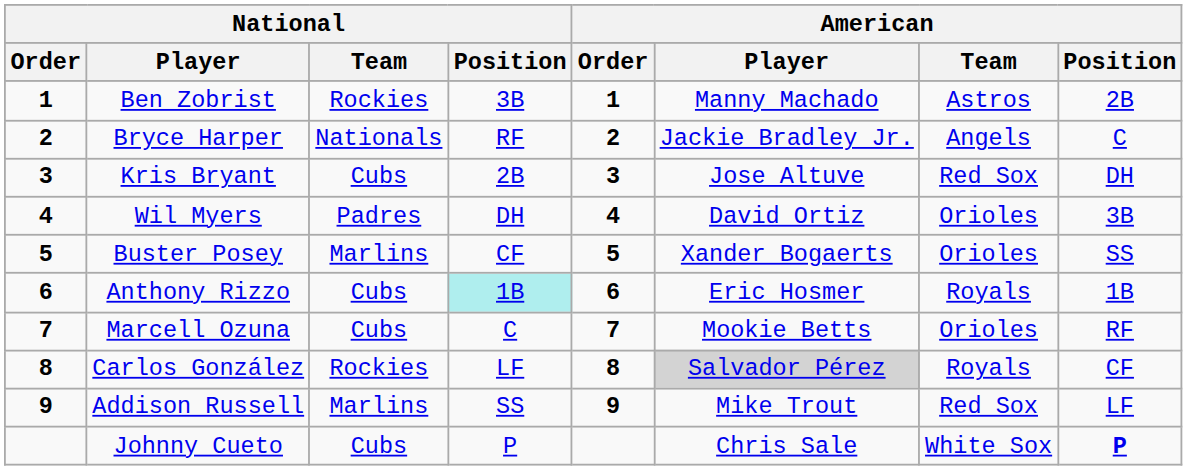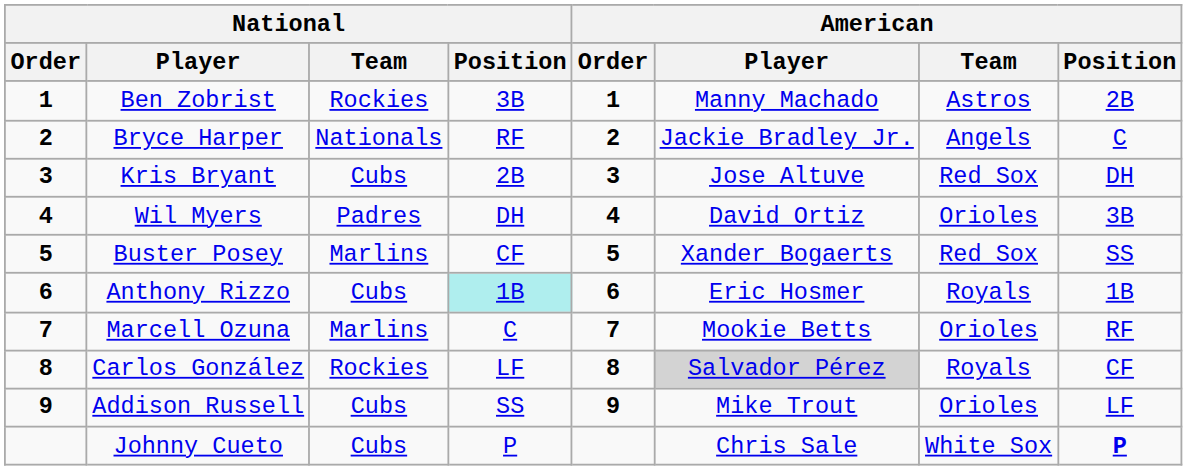 <table class="wikitable" style="text-align:center;">
 <tr>
 <th colspan="4">National</th>
 <th colspan="4">American</th>
 </tr>
 <tr>
 <th>Order</th>
 <th>Player</th>
 <th>Team</th>
 <th>Position</th>
 <th>Order</th>
 <th>Player</th>
 <th>Team</th>
 <th>Position</th>
 </tr>
 <tr>
 <td><strong>1</strong></td>
 <td><a href='#'>Ben Zobrist</a></td>
 <td><a href='#'>Rockies</a></td>
 <td><a href='#'>3B</a></td>
 <td><strong>1</strong></td>
 <td><a href='#'>Manny Machado</a></td>
 <td><a href='#'>Astros</a></td>
 <td><a href='#'>2B</a></td>
 </tr>
 <tr>
 <td><strong>2</strong></td>
 <td><a href='#'>Bryce Harper</a></td>
 <td><a href='#'>Nationals</a></td>
 <td><a href='#'>RF</a></td>
 <td><strong>2</strong></td>
 <td><a href='#'>Jackie Bradley Jr.</a></td>
 <td><a href='#'>Angels</a></td>
 <td><a href='#'>C</a></td>
 </tr>
 <tr>
 <td><strong>3</strong></td>
 <td><a href='#'>Kris Bryant</a></td>
 <td><a href='#'>Cubs</a></td>
 <td><a href='#'>2B</a></td>
 <td><strong>3</strong></td>
 <td><a href='#'>Jose Altuve</a></td>
 <td><a href='#'>Red Sox</a></td>
 <td><a href='#'>DH</a></td>
 </tr>
 <tr>
 <td><strong>4</strong></td>
 <td><a href='#'>Wil Myers</a></td>
 <td><a href='#'>Padres</a></td>
 <td><a href='#'>DH</a></td>
 <td><strong>4</strong></td>
 <td><a href='#'>David Ortiz</a></td>
 <td><a href='#'>Orioles</a></td>
 <td><a href='#'>3B</a></td>
 </tr>
 <tr>
 <td><strong>5</strong></td>
 <td><a href='#'>Buster Posey</a></td>
 <td><a href='#'>Marlins</a></td>
 <td><a href='#'>CF</a></td>
 <td><strong>5</strong></td>
 <td><a href='#'>Xander Bogaerts</a></td>
-<td><a href='#'>Orioles</a></td>
+<td><a href='#'>Red Sox</a></td>
 <td><a href='#'>SS</a></td>
 </tr>
 <tr>
 <td><strong>6</strong></td>
 <td><a href='#'>Anthony Rizzo</a></td>
 <td><a href='#'>Cubs</a></td>
 <td style="background: paleturquoise;"><a href='#'>1B</a></td>
 <td><strong>6</strong></td>
 <td><a href='#'>Eric Hosmer</a></td>
 <td><a href='#'>Royals</a></td>
 <td><a href='#'>1B</a></td>
 </tr>
 <tr>
 <td><strong>7</strong></td>
 <td><a href='#'>Marcell Ozuna</a></td>
-<td><a href='#'>Cubs</a></td>
+<td><a href='#'>Marlins</a></td>
 <td><a href='#'>C</a></td>
 <td><strong>7</strong></td>
 <td><a href='#'>Mookie Betts</a></td>
 <td><a href='#'>Orioles</a></td>
 <td><a href='#'>RF</a></td>
 </tr>
 <tr>
 <td><strong>8</strong></td>
 <td><a href='#'>Carlos González</a></td>
 <td><a href='#'>Rockies</a></td>
 <td><a href='#'>LF</a></td>
 <td><strong>8</strong></td>
 <td style="background: lightgrey;"><a href='#'>Salvador Pérez</a></td>
 <td><a href='#'>Royals</a></td>
 <td><a href='#'>CF</a></td>
 </tr>
 <tr>
 <td><strong>9</strong></td>
 <td><a href='#'>Addison Russell</a></td>
-<td><a href='#'>Marlins</a></td>
+<td><a href='#'>Cubs</a></td>
 <td><a href='#'>SS</a></td>
 <td><strong>9</strong></td>
 <td><a href='#'>Mike Trout</a></td>
-<td><a href='#'>Red Sox</a></td>
+<td><a href='#'>Orioles</a></td>
 <td><a href='#'>LF</a></td>
 </tr>
 <tr>
 <td> </td>
 <td><a href='#'>Johnny Cueto</a></td>
 <td><a href='#'>Cubs</a></td>
 <td><a href='#'>P</a></td>
 <td> </td>
 <td><a href='#'>Chris Sale</a></td>
 <td><a href='#'>White Sox</a></td>
 <td><strong><a href='#'>P</a></strong></td>
 </tr>
 </table>
